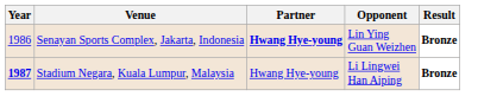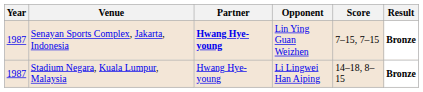 <table class="sortable wikitable" style="font-size:90%;">
 <tr>
 <th>Year</th>
 <th>Venue</th>
 <th>Partner</th>
 <th>Opponent</th>
+<th>Score</th>
 <th>Result</th>
 </tr>
 <tr style="background:#F3E6D7">
-<td align="center"><a href='#'>1986</a></td>
+<td align="center"><a href='#'>1987</a></td>
 <td align="left"><a href='#'>Senayan Sports Complex</a>, <a href='#'>Jakarta</a>, <a href='#'>Indonesia</a></td>
 <td align="left"><strong> <a href='#'>Hwang Hye-young</a></strong></td>
 <td align="left"> <a href='#'>Lin Ying</a><br> <a href='#'>Guan Weizhen</a></td>
+<td align="left">7–15, 7–15</td>
 <td style="text-align:left; background: white"> <strong>Bronze</strong></td>
 </tr>
 <tr style="background:#F3E6D7">
-<td align="center"><strong><a href='#'>1987</a></strong></td>
+<td align="center"><a href='#'>1987</a></td>
 <td align="left"><a href='#'>Stadium Negara</a>, <a href='#'>Kuala Lumpur</a>, <a href='#'>Malaysia</a></td>
 <td align="left"> <a href='#'>Hwang Hye-young</a></td>
 <td align="left"> <a href='#'>Li Lingwei</a><br> <a href='#'>Han Aiping</a></td>
+<td align="left">14–18, 8–15</td>
 <td style="text-align:left; background: white"> <strong>Bronze</strong></td>
 </tr>
 </table>
